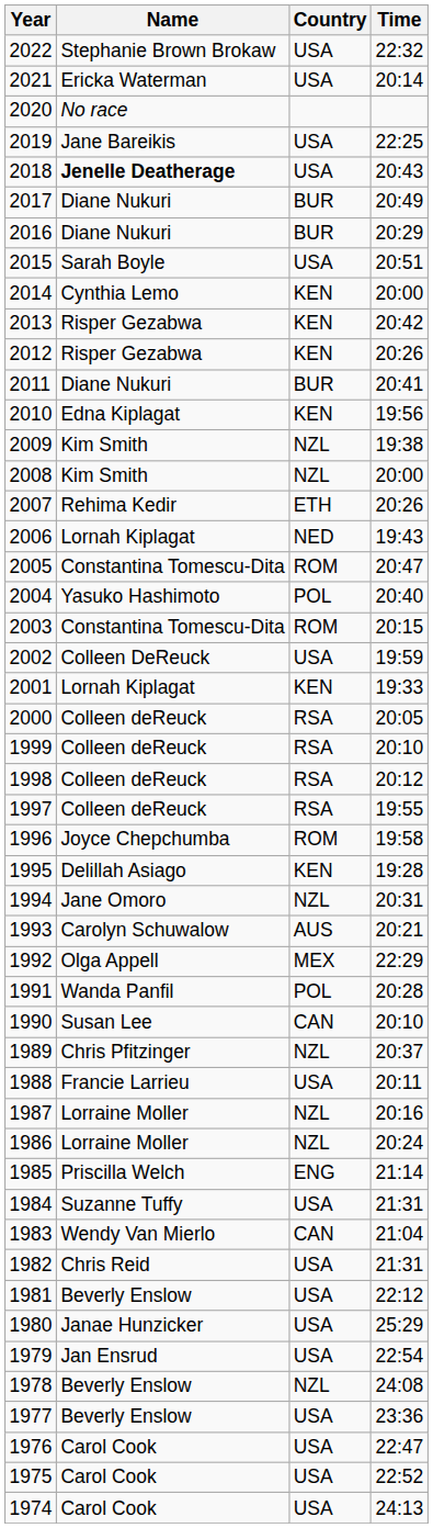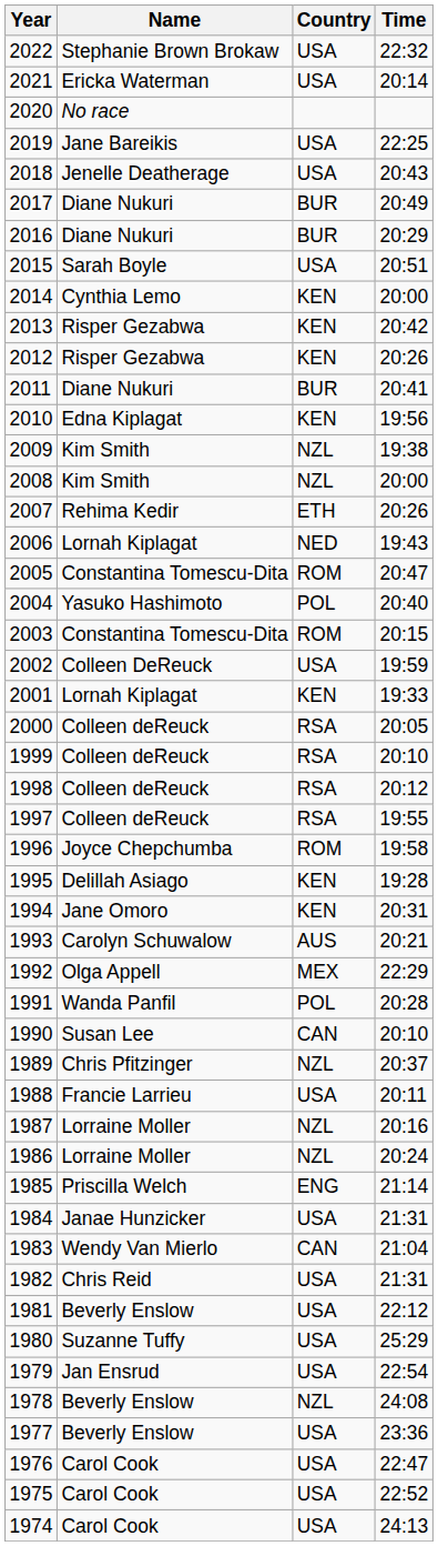 <table class="wikitable sortable mw-collapsible mw-collapsed">
 <tr>
 <th>Year</th>
 <th>Name</th>
 <th>Country</th>
 <th>Time</th>
 </tr>
 <tr>
 <td>2022</td>
 <td>Stephanie Brown Brokaw</td>
 <td>USA</td>
 <td>22:32</td>
 </tr>
 <tr>
 <td>2021</td>
 <td>Ericka Waterman</td>
 <td>USA</td>
 <td>20:14</td>
 </tr>
 <tr>
 <td>2020</td>
 <td><em>No race</em></td>
 <td></td>
 <td></td>
 </tr>
 <tr>
 <td>2019</td>
 <td>Jane Bareikis</td>
 <td>USA</td>
 <td>22:25</td>
 </tr>
 <tr>
 <td>2018</td>
-<td><strong>Jenelle Deatherage</strong></td>
+<td>Jenelle Deatherage</td>
 <td>USA</td>
 <td>20:43</td>
 </tr>
 <tr>
 <td>2017</td>
 <td>Diane Nukuri</td>
 <td>BUR</td>
 <td>20:49</td>
 </tr>
 <tr>
 <td>2016</td>
 <td>Diane Nukuri</td>
 <td>BUR</td>
 <td>20:29</td>
 </tr>
 <tr>
 <td>2015</td>
 <td>Sarah Boyle</td>
 <td>USA</td>
 <td>20:51</td>
 </tr>
 <tr>
 <td>2014</td>
 <td>Cynthia Lemo</td>
 <td>KEN</td>
 <td>20:00</td>
 </tr>
 <tr>
 <td>2013</td>
 <td>Risper Gezabwa</td>
 <td>KEN</td>
 <td>20:42</td>
 </tr>
 <tr>
 <td>2012</td>
 <td>Risper Gezabwa</td>
 <td>KEN</td>
 <td>20:26</td>
 </tr>
 <tr>
 <td>2011</td>
 <td>Diane Nukuri</td>
 <td>BUR</td>
 <td>20:41</td>
 </tr>
 <tr>
 <td>2010</td>
 <td>Edna Kiplagat</td>
 <td>KEN</td>
 <td>19:56</td>
 </tr>
 <tr>
 <td>2009</td>
 <td>Kim Smith</td>
 <td>NZL</td>
 <td>19:38</td>
 </tr>
 <tr>
 <td>2008</td>
 <td>Kim Smith</td>
 <td>NZL</td>
 <td>20:00</td>
 </tr>
 <tr>
 <td>2007</td>
 <td>Rehima Kedir</td>
 <td>ETH</td>
 <td>20:26</td>
 </tr>
 <tr>
 <td>2006</td>
 <td>Lornah Kiplagat</td>
 <td>NED</td>
 <td>19:43</td>
 </tr>
 <tr>
 <td>2005</td>
 <td>Constantina Tomescu-Dita</td>
 <td>ROM</td>
 <td>20:47</td>
 </tr>
 <tr>
 <td>2004</td>
 <td>Yasuko Hashimoto</td>
 <td>POL</td>
 <td>20:40</td>
 </tr>
 <tr>
 <td>2003</td>
 <td>Constantina Tomescu-Dita</td>
 <td>ROM</td>
 <td>20:15</td>
 </tr>
 <tr>
 <td>2002</td>
 <td>Colleen DeReuck</td>
 <td>USA</td>
 <td>19:59</td>
 </tr>
 <tr>
 <td>2001</td>
 <td>Lornah Kiplagat</td>
 <td>KEN</td>
 <td>19:33</td>
 </tr>
 <tr>
 <td>2000</td>
 <td>Colleen deReuck</td>
 <td>RSA</td>
 <td>20:05</td>
 </tr>
 <tr>
 <td>1999</td>
 <td>Colleen deReuck</td>
 <td>RSA</td>
 <td>20:10</td>
 </tr>
 <tr>
 <td>1998</td>
 <td>Colleen deReuck</td>
 <td>RSA</td>
 <td>20:12</td>
 </tr>
 <tr>
 <td>1997</td>
 <td>Colleen deReuck</td>
 <td>RSA</td>
 <td>19:55</td>
 </tr>
 <tr>
 <td>1996</td>
 <td>Joyce Chepchumba</td>
 <td>ROM</td>
 <td>19:58</td>
 </tr>
 <tr>
 <td>1995</td>
 <td>Delillah Asiago</td>
 <td>KEN</td>
 <td>19:28</td>
 </tr>
 <tr>
 <td>1994</td>
 <td>Jane Omoro</td>
-<td>NZL</td>
+<td>KEN</td>
 <td>20:31</td>
 </tr>
 <tr>
 <td>1993</td>
 <td>Carolyn Schuwalow</td>
 <td>AUS</td>
 <td>20:21</td>
 </tr>
 <tr>
 <td>1992</td>
 <td>Olga Appell</td>
 <td>MEX</td>
 <td>22:29</td>
 </tr>
 <tr>
 <td>1991</td>
 <td>Wanda Panfil</td>
 <td>POL</td>
 <td>20:28</td>
 </tr>
 <tr>
 <td>1990</td>
 <td>Susan Lee</td>
 <td>CAN</td>
 <td>20:10</td>
 </tr>
 <tr>
 <td>1989</td>
 <td>Chris Pfitzinger</td>
 <td>NZL</td>
 <td>20:37</td>
 </tr>
 <tr>
 <td>1988</td>
 <td>Francie Larrieu</td>
 <td>USA</td>
 <td>20:11</td>
 </tr>
 <tr>
 <td>1987</td>
 <td>Lorraine Moller</td>
 <td>NZL</td>
 <td>20:16</td>
 </tr>
 <tr>
 <td>1986</td>
 <td>Lorraine Moller</td>
 <td>NZL</td>
 <td>20:24</td>
 </tr>
 <tr>
 <td>1985</td>
 <td>Priscilla Welch</td>
 <td>ENG</td>
 <td>21:14</td>
 </tr>
 <tr>
 <td>1984</td>
-<td>Suzanne Tuffy</td>
+<td>Janae Hunzicker</td>
 <td>USA</td>
 <td>21:31</td>
 </tr>
 <tr>
 <td>1983</td>
 <td>Wendy Van Mierlo</td>
 <td>CAN</td>
 <td>21:04</td>
 </tr>
 <tr>
 <td>1982</td>
 <td>Chris Reid</td>
 <td>USA</td>
 <td>21:31</td>
 </tr>
 <tr>
 <td>1981</td>
 <td>Beverly Enslow</td>
 <td>USA</td>
 <td>22:12</td>
 </tr>
 <tr>
 <td>1980</td>
-<td>Janae Hunzicker</td>
+<td>Suzanne Tuffy</td>
 <td>USA</td>
 <td>25:29</td>
 </tr>
 <tr>
 <td>1979</td>
 <td>Jan Ensrud</td>
 <td>USA</td>
 <td>22:54</td>
 </tr>
 <tr>
 <td>1978</td>
 <td>Beverly Enslow</td>
 <td>NZL</td>
 <td>24:08</td>
 </tr>
 <tr>
 <td>1977</td>
 <td>Beverly Enslow</td>
 <td>USA</td>
 <td>23:36</td>
 </tr>
 <tr>
 <td>1976</td>
 <td>Carol Cook</td>
 <td>USA</td>
 <td>22:47</td>
 </tr>
 <tr>
 <td>1975</td>
 <td>Carol Cook</td>
 <td>USA</td>
 <td>22:52</td>
 </tr>
 <tr>
 <td>1974</td>
 <td>Carol Cook</td>
 <td>USA</td>
 <td>24:13</td>
 </tr>
 </table>
